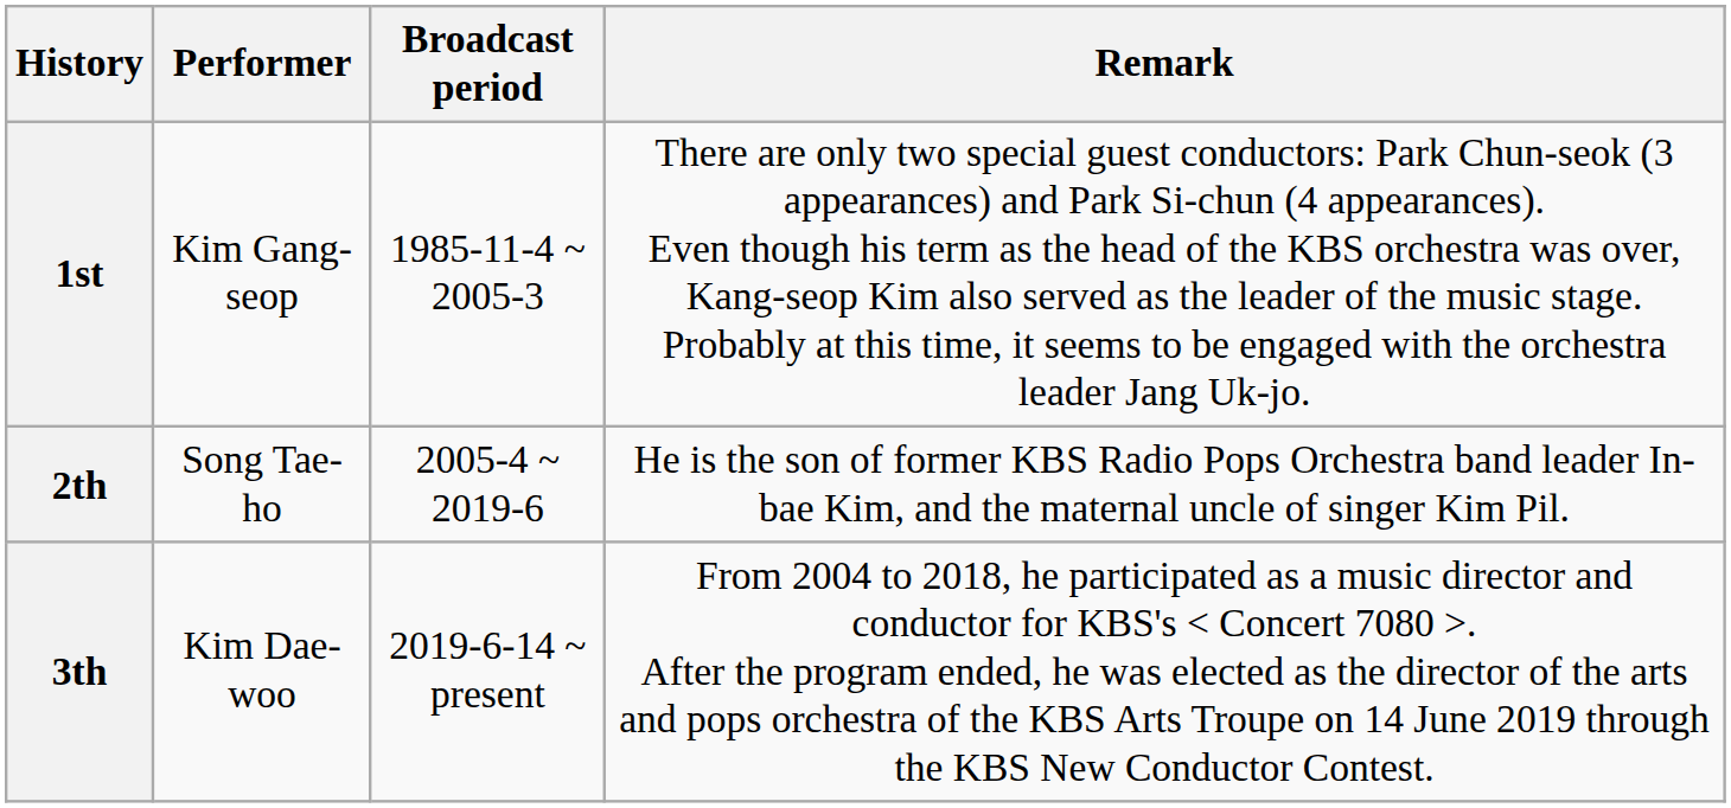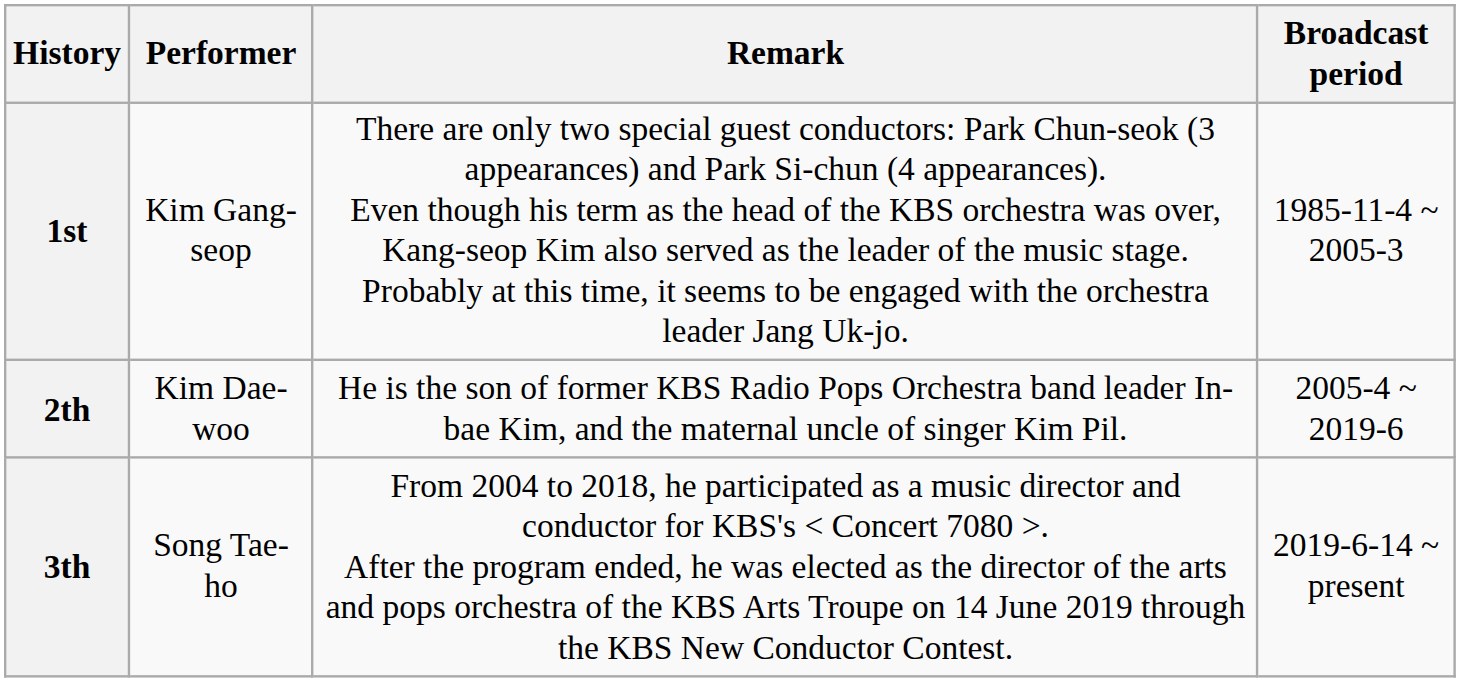 <table class="wikitable" style="text-align: center; font-size: 88%;">
 <tr>
 <th>History</th>
 <th>Performer</th>
+<th>Remark</th>
 <th>Broadcast period</th>
-<th>Remark</th>
 </tr>
 <tr>
 <th>1st</th>
 <td>Kim Gang-seop</td>
+<td>There are only two special guest conductors: Park Chun-seok (3 appearances) and Park Si-chun (4 appearances).<br>Even though his term as the head of the KBS orchestra was over, Kang-seop Kim also served as the leader of the music stage. Probably at this time, it seems to be engaged with the orchestra leader Jang Uk-jo.</td>
 <td>1985-11-4 ~ 2005-3</td>
-<td>There are only two special guest conductors: Park Chun-seok (3 appearances) and Park Si-chun (4 appearances).<br>Even though his term as the head of the KBS orchestra was over, Kang-seop Kim also served as the leader of the music stage. Probably at this time, it seems to be engaged with the orchestra leader Jang Uk-jo.</td>
 </tr>
 <tr>
 <th>2th</th>
-<td>Song Tae-ho</td>
+<td>Kim Dae-woo</td>
+<td>He is the son of former KBS Radio Pops Orchestra band leader In-bae Kim, and the maternal uncle of singer Kim Pil.</td>
 <td>2005-4 ~ 2019-6</td>
-<td>He is the son of former KBS Radio Pops Orchestra band leader In-bae Kim, and the maternal uncle of singer Kim Pil.</td>
 </tr>
 <tr>
 <th>3th</th>
-<td>Kim Dae-woo</td>
+<td>Song Tae-ho</td>
+<td>From 2004 to 2018, he participated as a music director and conductor for KBS's < Concert 7080 >.<br>After the program ended, he was elected as the director of the arts and pops orchestra of the KBS Arts Troupe on 14 June 2019 through the KBS New Conductor Contest.</td>
 <td>2019-6-14 ~ present</td>
-<td>From 2004 to 2018, he participated as a music director and conductor for KBS's < Concert 7080 >.<br>After the program ended, he was elected as the director of the arts and pops orchestra of the KBS Arts Troupe on 14 June 2019 through the KBS New Conductor Contest.</td>
 </tr>
 </table>
